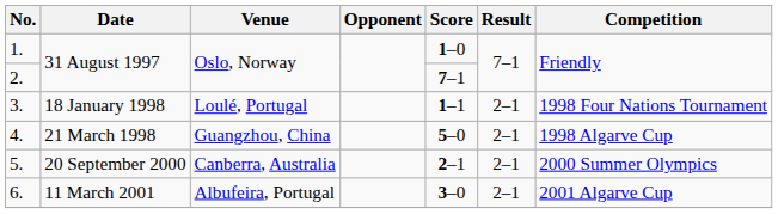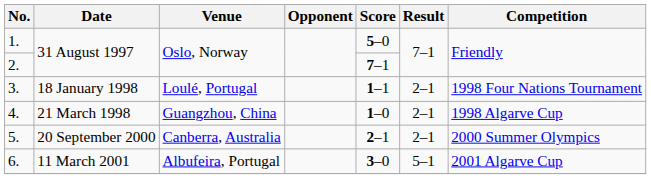 <table class="wikitable">
 <tr>
 <th>No.</th>
 <th>Date</th>
 <th>Venue</th>
 <th>Opponent</th>
 <th>Score</th>
 <th>Result</th>
 <th>Competition</th>
 </tr>
 <tr>
 <td>1.</td>
 <td rowspan=2>31 August 1997</td>
 <td rowspan=2><a href='#'>Oslo</a>, Norway</td>
 <td rowspan=2></td>
-<td align=center><strong>1</strong>–0</td>
+<td align=center><strong>5</strong>–0</td>
 <td rowspan=2 align=center>7–1</td>
 <td rowspan=2><a href='#'>Friendly</a></td>
 </tr>
 <tr>
 <td>2.</td>
 <td align=center><strong>7</strong>–1</td>
 </tr>
 <tr>
 <td>3.</td>
 <td>18 January 1998</td>
 <td><a href='#'>Loulé</a>, <a href='#'>Portugal</a></td>
 <td></td>
 <td align=center><strong>1</strong>–1</td>
 <td align=center>2–1</td>
 <td><a href='#'>1998 Four Nations Tournament</a></td>
 </tr>
 <tr>
 <td>4.</td>
 <td>21 March 1998</td>
 <td><a href='#'>Guangzhou</a>, <a href='#'>China</a></td>
 <td></td>
-<td align=center><strong>5</strong>–0</td>
+<td align=center><strong>1</strong>–0</td>
 <td align=center>2–1</td>
 <td><a href='#'>1998 Algarve Cup</a></td>
 </tr>
 <tr>
 <td>5.</td>
 <td>20 September 2000</td>
 <td><a href='#'>Canberra</a>, <a href='#'>Australia</a></td>
 <td></td>
 <td align=center><strong>2</strong>–1</td>
 <td align=center>2–1</td>
 <td><a href='#'>2000 Summer Olympics</a></td>
 </tr>
 <tr>
 <td>6.</td>
 <td>11 March 2001</td>
 <td><a href='#'>Albufeira</a>, Portugal</td>
 <td></td>
 <td align=center><strong>3</strong>–0</td>
-<td align=center>2–1</td>
+<td align=center>5–1</td>
 <td><a href='#'>2001 Algarve Cup</a></td>
 </tr>
 <tr>
 </tr>
 </table>
